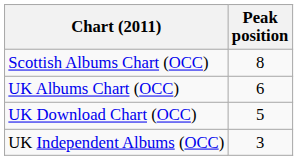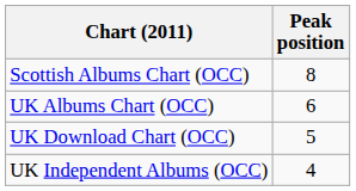 <table class="wikitable sortable">
 <tr>
 <th>Chart (2011)</th>
 <th>Peak<br> position</th>
 </tr>
 <tr>
 <td><a href='#'>Scottish Albums Chart</a> (<a href='#'>OCC</a>)</td>
 <td align="center">8</td>
 </tr>
 <tr>
 <td><a href='#'>UK Albums Chart</a> (<a href='#'>OCC</a>)</td>
 <td align="center">6</td>
 </tr>
 <tr>
 <td><a href='#'>UK Download Chart</a> (<a href='#'>OCC</a>)</td>
 <td align="center">5</td>
 </tr>
 <tr>
 <td>UK <a href='#'>Independent Albums</a> (<a href='#'>OCC</a>)</td>
-<td align="center">3</td>
+<td align="center">4</td>
 </tr>
 </table>
